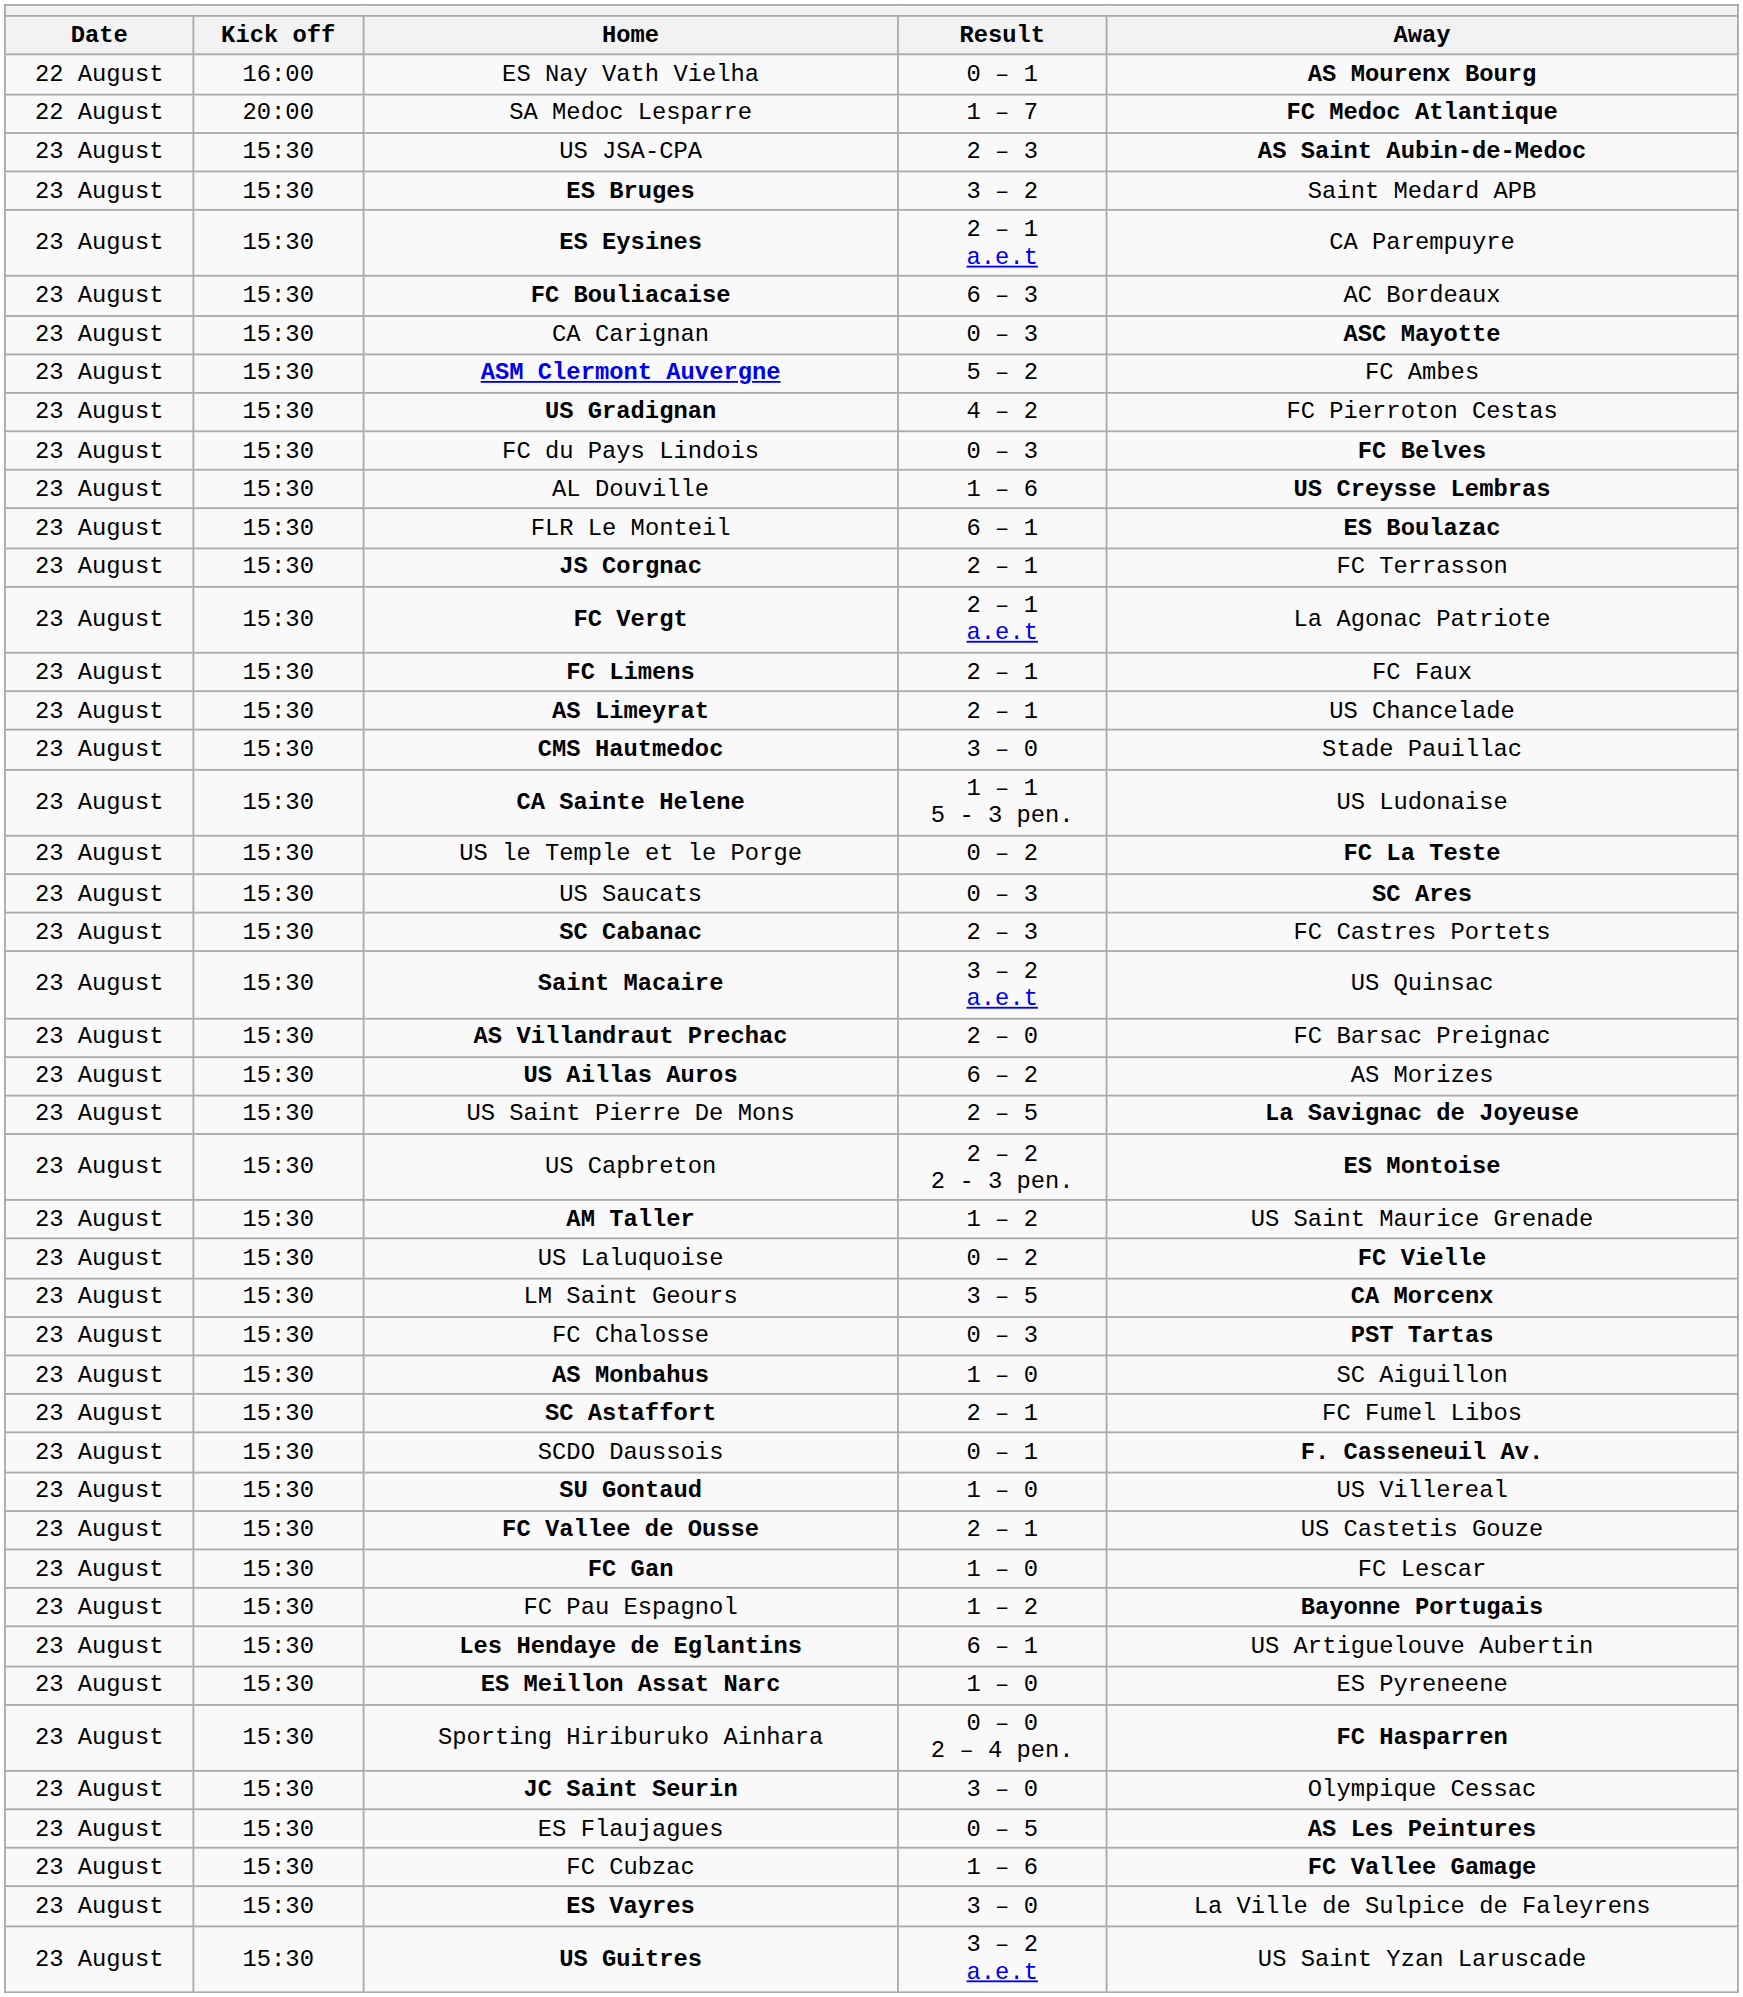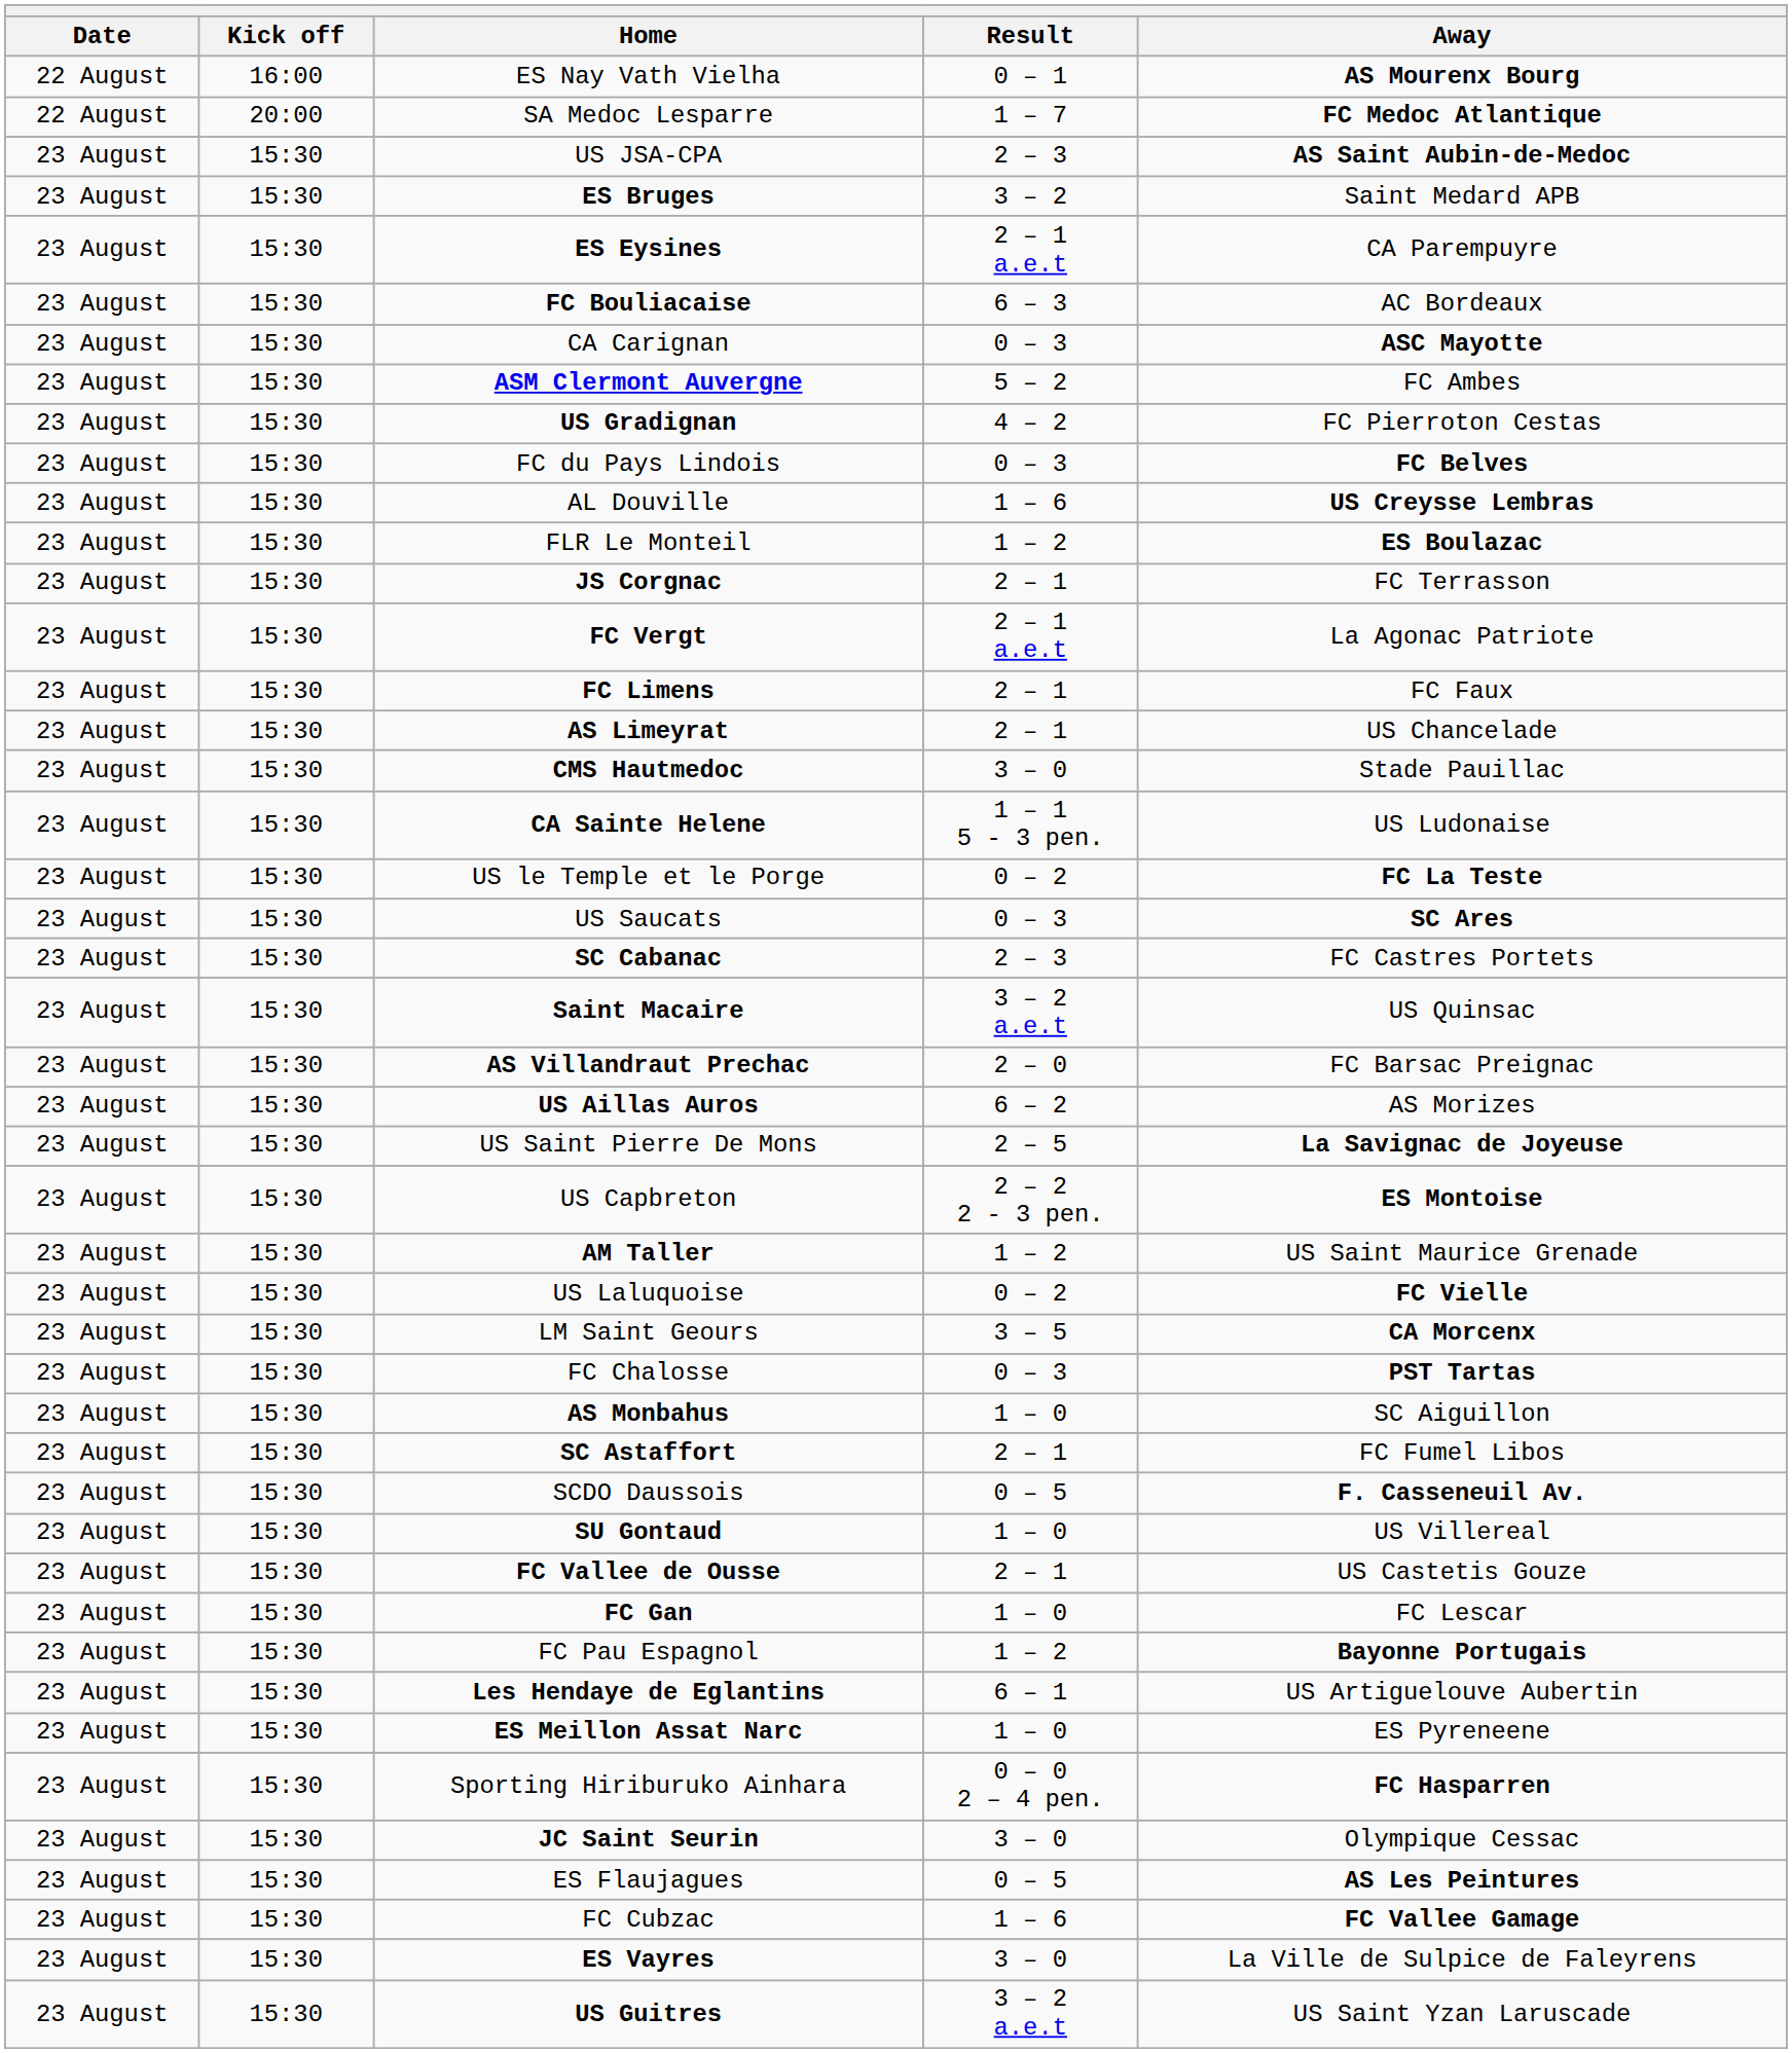 <table class="wikitable collapsible collapsed" style="font-size: 100%; margin:0px;" width="75%">
 <tr>
 <th colspan="7" style="text-align:left;"></th>
 </tr>
 <tr>
 <th><strong>Date</strong></th>
 <th><strong>Kick off</strong></th>
 <th><strong>Home</strong></th>
 <th><strong>Result</strong></th>
 <th><strong>Away</strong></th>
 </tr>
 <tr>
 <td align=center>22 August</td>
 <td align=center>16:00</td>
 <td align=center>ES Nay Vath Vielha</td>
 <td align=center>0 – 1</td>
 <td align=center><strong>AS Mourenx Bourg</strong></td>
 </tr>
 <tr>
 <td align=center>22 August</td>
 <td align=center>20:00</td>
 <td align=center>SA Medoc Lesparre</td>
 <td align=center>1 – 7</td>
 <td align=center><strong>FC Medoc Atlantique</strong></td>
 </tr>
 <tr>
 <td align=center>23 August</td>
 <td align=center>15:30</td>
 <td align=center>US JSA-CPA</td>
 <td align=center>2 – 3</td>
 <td align=center><strong>AS Saint Aubin-de-Medoc</strong></td>
 </tr>
 <tr>
 <td align=center>23 August</td>
 <td align=center>15:30</td>
 <td align=center><strong>ES Bruges</strong></td>
 <td align=center>3 – 2</td>
 <td align=center>Saint Medard APB</td>
 </tr>
 <tr>
 <td align=center>23 August</td>
 <td align=center>15:30</td>
 <td align=center><strong>ES Eysines</strong></td>
 <td align=center>2 – 1 <br> <a href='#'>a.e.t</a></td>
 <td align=center>CA Parempuyre</td>
 </tr>
 <tr>
 <td align=center>23 August</td>
 <td align=center>15:30</td>
 <td align=center><strong>FC Bouliacaise</strong></td>
 <td align=center>6 – 3</td>
 <td align=center>AC Bordeaux</td>
 </tr>
 <tr>
 <td align=center>23 August</td>
 <td align=center>15:30</td>
 <td align=center>CA Carignan</td>
 <td align=center>0 – 3</td>
 <td align=center><strong>ASC Mayotte</strong></td>
 </tr>
 <tr>
 <td align=center>23 August</td>
 <td align=center>15:30</td>
 <td align=center><strong><a href='#'>ASM Clermont Auvergne</a></strong></td>
 <td align=center>5 – 2</td>
 <td align=center>FC Ambes</td>
 </tr>
 <tr>
 <td align=center>23 August</td>
 <td align=center>15:30</td>
 <td align=center><strong>US Gradignan</strong></td>
 <td align=center>4 – 2</td>
 <td align=center>FC Pierroton Cestas</td>
 </tr>
 <tr>
 <td align=center>23 August</td>
 <td align=center>15:30</td>
 <td align=center>FC du Pays Lindois</td>
 <td align=center>0 – 3</td>
 <td align=center><strong>FC Belves</strong></td>
 </tr>
 <tr>
 <td align=center>23 August</td>
 <td align=center>15:30</td>
 <td align=center>AL Douville</td>
 <td align=center>1 – 6</td>
 <td align=center><strong>US Creysse Lembras</strong></td>
 </tr>
 <tr>
 <td align=center>23 August</td>
 <td align=center>15:30</td>
 <td align=center>FLR Le Monteil</td>
-<td align=center>6 – 1</td>
+<td align=center>1 – 2</td>
 <td align=center><strong>ES Boulazac</strong></td>
 </tr>
 <tr>
 <td align=center>23 August</td>
 <td align=center>15:30</td>
 <td align=center><strong>JS Corgnac</strong></td>
 <td align=center>2 – 1</td>
 <td align=center>FC Terrasson</td>
 </tr>
 <tr>
 <td align=center>23 August</td>
 <td align=center>15:30</td>
 <td align=center><strong>FC Vergt</strong></td>
 <td align=center>2 – 1 <br> <a href='#'>a.e.t</a></td>
 <td align=center>La Agonac Patriote</td>
 </tr>
 <tr>
 <td align=center>23 August</td>
 <td align=center>15:30</td>
 <td align=center><strong>FC Limens</strong></td>
 <td align=center>2 – 1</td>
 <td align=center>FC Faux</td>
 </tr>
 <tr>
 <td align=center>23 August</td>
 <td align=center>15:30</td>
 <td align=center><strong>AS Limeyrat</strong></td>
 <td align=center>2 – 1</td>
 <td align=center>US Chancelade</td>
 </tr>
 <tr>
 <td align=center>23 August</td>
 <td align=center>15:30</td>
 <td align=center><strong>CMS Hautmedoc</strong></td>
 <td align=center>3 – 0</td>
 <td align=center>Stade Pauillac</td>
 </tr>
 <tr>
 <td align=center>23 August</td>
 <td align=center>15:30</td>
 <td align=center><strong>CA Sainte Helene</strong></td>
 <td align=center>1 – 1 <br> 5 - 3 pen.</td>
 <td align=center>US Ludonaise</td>
 </tr>
 <tr>
 <td align=center>23 August</td>
 <td align=center>15:30</td>
 <td align=center>US le Temple et le Porge</td>
 <td align=center>0 – 2</td>
 <td align=center><strong>FC La Teste</strong></td>
 </tr>
 <tr>
 <td align=center>23 August</td>
 <td align=center>15:30</td>
 <td align=center>US Saucats</td>
 <td align=center>0 – 3</td>
 <td align=center><strong>SC Ares</strong></td>
 </tr>
 <tr>
 <td align=center>23 August</td>
 <td align=center>15:30</td>
 <td align=center><strong>SC Cabanac</strong></td>
 <td align=center>2 – 3</td>
 <td align=center>FC Castres Portets</td>
 </tr>
 <tr>
 <td align=center>23 August</td>
 <td align=center>15:30</td>
 <td align=center><strong>Saint Macaire</strong></td>
 <td align=center>3 – 2 <br> <a href='#'>a.e.t</a></td>
 <td align=center>US Quinsac</td>
 </tr>
 <tr>
 <td align=center>23 August</td>
 <td align=center>15:30</td>
 <td align=center><strong>AS Villandraut Prechac</strong></td>
 <td align=center>2 – 0</td>
 <td align=center>FC Barsac Preignac</td>
 </tr>
 <tr>
 <td align=center>23 August</td>
 <td align=center>15:30</td>
 <td align=center><strong>US Aillas Auros</strong></td>
 <td align=center>6 – 2</td>
 <td align=center>AS Morizes</td>
 </tr>
 <tr>
 <td align=center>23 August</td>
 <td align=center>15:30</td>
 <td align=center>US Saint Pierre De Mons</td>
 <td align=center>2 – 5</td>
 <td align=center><strong>La Savignac de Joyeuse</strong></td>
 </tr>
 <tr>
 <td align=center>23 August</td>
 <td align=center>15:30</td>
 <td align=center>US Capbreton</td>
 <td align=center>2 – 2 <br> 2 - 3 pen.</td>
 <td align=center><strong>ES Montoise</strong></td>
 </tr>
 <tr>
 <td align=center>23 August</td>
 <td align=center>15:30</td>
 <td align=center><strong>AM Taller</strong></td>
 <td align=center>1 – 2</td>
 <td align=center>US Saint Maurice Grenade</td>
 </tr>
 <tr>
 <td align=center>23 August</td>
 <td align=center>15:30</td>
 <td align=center>US Laluquoise</td>
 <td align=center>0 – 2</td>
 <td align=center><strong>FC Vielle</strong></td>
 </tr>
 <tr>
 <td align=center>23 August</td>
 <td align=center>15:30</td>
 <td align=center>LM Saint Geours</td>
 <td align=center>3 – 5</td>
 <td align=center><strong>CA Morcenx</strong></td>
 </tr>
 <tr>
 <td align=center>23 August</td>
 <td align=center>15:30</td>
 <td align=center>FC Chalosse</td>
 <td align=center>0 – 3</td>
 <td align=center><strong>PST Tartas</strong></td>
 </tr>
 <tr>
 <td align=center>23 August</td>
 <td align=center>15:30</td>
 <td align=center><strong>AS Monbahus</strong></td>
 <td align=center>1 – 0</td>
 <td align=center>SC Aiguillon</td>
 </tr>
 <tr>
 <td align=center>23 August</td>
 <td align=center>15:30</td>
 <td align=center><strong>SC Astaffort</strong></td>
 <td align=center>2 – 1</td>
 <td align=center>FC Fumel Libos</td>
 </tr>
 <tr>
 <td align=center>23 August</td>
 <td align=center>15:30</td>
 <td align=center>SCDO Daussois</td>
-<td align=center>0 – 1</td>
+<td align=center>0 – 5</td>
 <td align=center><strong>F. Casseneuil Av.</strong></td>
 </tr>
 <tr>
 <td align=center>23 August</td>
 <td align=center>15:30</td>
 <td align=center><strong>SU Gontaud</strong></td>
 <td align=center>1 – 0</td>
 <td align=center>US Villereal</td>
 </tr>
 <tr>
 <td align=center>23 August</td>
 <td align=center>15:30</td>
 <td align=center><strong>FC Vallee de Ousse</strong></td>
 <td align=center>2 – 1</td>
 <td align=center>US Castetis Gouze</td>
 </tr>
 <tr>
 <td align=center>23 August</td>
 <td align=center>15:30</td>
 <td align=center><strong>FC Gan</strong></td>
 <td align=center>1 – 0</td>
 <td align=center>FC Lescar</td>
 </tr>
 <tr>
 <td align=center>23 August</td>
 <td align=center>15:30</td>
 <td align=center>FC Pau Espagnol</td>
 <td align=center>1 – 2</td>
 <td align=center><strong>Bayonne Portugais</strong></td>
 </tr>
 <tr>
 <td align=center>23 August</td>
 <td align=center>15:30</td>
 <td align=center><strong>Les Hendaye de Eglantins</strong></td>
 <td align=center>6 – 1</td>
 <td align=center>US Artiguelouve Aubertin</td>
 </tr>
 <tr>
 <td align=center>23 August</td>
 <td align=center>15:30</td>
 <td align=center><strong>ES Meillon Assat Narc</strong></td>
 <td align=center>1 – 0</td>
 <td align=center>ES Pyreneene</td>
 </tr>
 <tr>
 <td align=center>23 August</td>
 <td align=center>15:30</td>
 <td align=center>Sporting Hiriburuko Ainhara</td>
 <td align=center>0 – 0<br>2 – 4 pen.</td>
 <td align=center><strong>FC Hasparren</strong></td>
 </tr>
 <tr>
 <td align=center>23 August</td>
 <td align=center>15:30</td>
 <td align=center><strong>JC Saint Seurin</strong></td>
 <td align=center>3 – 0</td>
 <td align=center>Olympique Cessac</td>
 </tr>
 <tr>
 <td align=center>23 August</td>
 <td align=center>15:30</td>
 <td align=center>ES Flaujagues</td>
 <td align=center>0 – 5</td>
 <td align=center><strong>AS Les Peintures</strong></td>
 </tr>
 <tr>
 <td align=center>23 August</td>
 <td align=center>15:30</td>
 <td align=center>FC Cubzac</td>
 <td align=center>1 – 6</td>
 <td align=center><strong>FC Vallee Gamage</strong></td>
 </tr>
 <tr>
 <td align=center>23 August</td>
 <td align=center>15:30</td>
 <td align=center><strong>ES Vayres</strong></td>
 <td align=center>3 – 0</td>
 <td align=center>La Ville de Sulpice de Faleyrens</td>
 </tr>
 <tr>
 <td align=center>23 August</td>
 <td align=center>15:30</td>
 <td align=center><strong>US Guitres</strong></td>
 <td align=center>3 – 2 <br> <a href='#'>a.e.t</a></td>
 <td align=center>US Saint Yzan Laruscade</td>
 </tr>
 </table>
